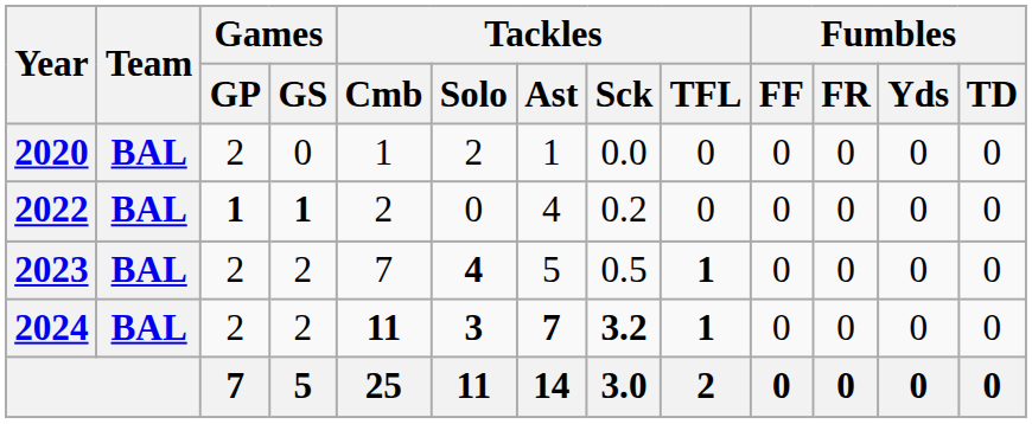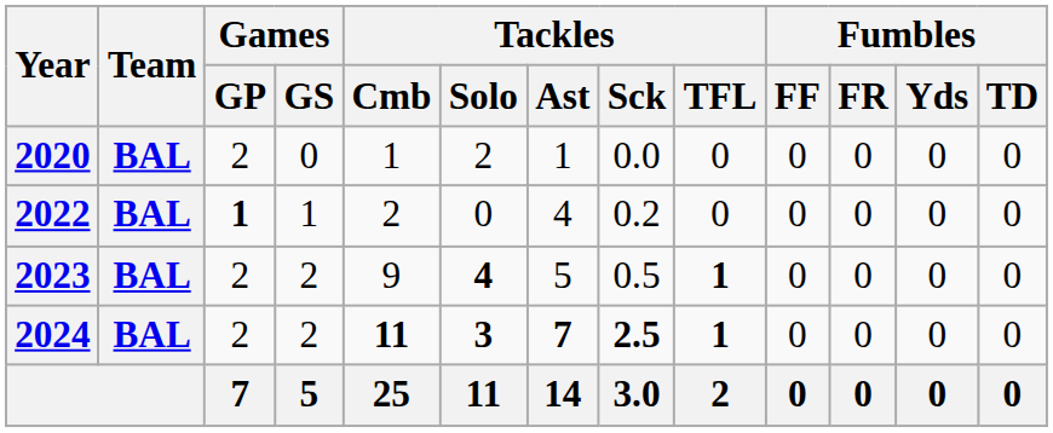 <table class= "wikitable" style="text-align:center;">
 <tr>
 <th rowspan="2">Year</th>
 <th rowspan="2">Team</th>
 <th colspan="2">Games</th>
 <th colspan="5">Tackles</th>
 <th colspan="4">Fumbles</th>
 </tr>
 <tr>
 <th>GP</th>
 <th>GS</th>
 <th>Cmb</th>
 <th>Solo</th>
 <th>Ast</th>
 <th>Sck</th>
 <th>TFL</th>
 <th>FF</th>
 <th>FR</th>
 <th>Yds</th>
 <th>TD</th>
 </tr>
 <tr>
 <th><a href='#'>2020</a></th>
 <th><a href='#'>BAL</a></th>
 <td>2</td>
 <td>0</td>
 <td>1</td>
 <td>2</td>
 <td>1</td>
 <td>0.0</td>
 <td>0</td>
 <td>0</td>
 <td>0</td>
 <td>0</td>
 <td>0</td>
 </tr>
 <tr>
 <th><a href='#'>2022</a></th>
 <th><a href='#'>BAL</a></th>
 <td><strong>1</strong></td>
-<td><strong>1</strong></td>
+<td>1</td>
 <td>2</td>
 <td>0</td>
 <td>4</td>
 <td>0.2</td>
 <td>0</td>
 <td>0</td>
 <td>0</td>
 <td>0</td>
 <td>0</td>
 </tr>
 <tr>
 <th><a href='#'>2023</a></th>
 <th><a href='#'>BAL</a></th>
 <td>2</td>
 <td>2</td>
-<td>7</td>
+<td>9</td>
 <td><strong>4</strong></td>
 <td>5</td>
 <td>0.5</td>
 <td><strong>1</strong></td>
 <td>0</td>
 <td>0</td>
 <td>0</td>
 <td>0</td>
 </tr>
 <tr>
 <th><a href='#'>2024</a></th>
 <th><a href='#'>BAL</a></th>
 <td>2</td>
 <td>2</td>
 <td><strong>11</strong></td>
 <td><strong>3</strong></td>
 <td><strong>7</strong></td>
-<td><strong>3.2</strong></td>
+<td><strong>2.5</strong></td>
 <td><strong>1</strong></td>
 <td>0</td>
 <td>0</td>
 <td>0</td>
 <td>0</td>
 </tr>
 <tr>
 <th colspan="2"></th>
 <th>7</th>
 <th>5</th>
 <th>25</th>
 <th>11</th>
 <th>14</th>
 <th>3.0</th>
 <th>2</th>
 <th>0</th>
 <th>0</th>
 <th>0</th>
 <th>0</th>
 </tr>
 </table>
